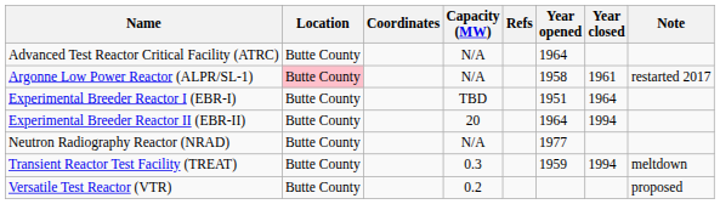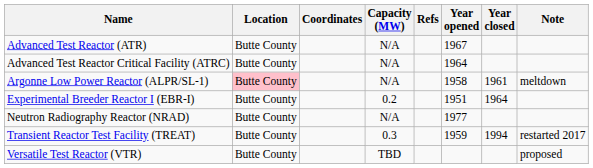 <table class="wikitable sortable">
 <tr>
 <th>Name</th>
 <th>Location</th>
 <th>Coordinates</th>
 <th>Capacity<br>(<a href='#'>MW</a>)</th>
 <th>Refs</th>
 <th>Year<br>opened</th>
 <th>Year<br>closed</th>
 <th>Note</th>
+</tr>
+<tr>
+<td><a href='#'>Advanced Test Reactor</a> (ATR)</td>
+<td>Butte County</td>
+<td></td>
+<td align="center">N/A</td>
+<td></td>
+<td>1967</td>
+<td></td>
+<td></td>
 </tr>
 <tr>
 <td>Advanced Test Reactor Critical Facility (ATRC)</td>
 <td>Butte County</td>
 <td></td>
 <td align="center">N/A</td>
 <td></td>
 <td>1964</td>
 <td></td>
 <td></td>
 </tr>
 <tr>
 <td><a href='#'>Argonne Low Power Reactor</a> (ALPR/SL-1)</td>
 <td style="background: pink;">Butte County</td>
 <td></td>
 <td align="center">N/A</td>
 <td></td>
 <td>1958</td>
 <td>1961</td>
-<td>restarted 2017</td>
+<td>meltdown</td>
 </tr>
 <tr>
 <td><a href='#'>Experimental Breeder Reactor I</a> (EBR-I)</td>
 <td>Butte County</td>
 <td></td>
-<td align="center">TBD</td>
+<td align="center">0.2</td>
 <td></td>
 <td>1951</td>
 <td>1964</td>
-<td></td>
-</tr>
-<tr>
-<td><a href='#'>Experimental Breeder Reactor II</a> (EBR-II)</td>
-<td>Butte County</td>
-<td></td>
-<td align="center">20</td>
-<td></td>
-<td>1964</td>
-<td>1994</td>
 <td></td>
 </tr>
 <tr>
 <td>Neutron Radiography Reactor (NRAD)</td>
 <td>Butte County</td>
 <td></td>
 <td align="center">N/A</td>
 <td></td>
 <td>1977</td>
 <td></td>
 <td></td>
 </tr>
 <tr>
 <td><a href='#'>Transient Reactor Test Facility</a> (TREAT)</td>
 <td>Butte County</td>
 <td></td>
 <td align="center">0.3</td>
 <td></td>
 <td>1959</td>
 <td>1994</td>
-<td>meltdown</td>
+<td>restarted 2017</td>
 </tr>
 <tr>
 <td><a href='#'>Versatile Test Reactor</a> (VTR)</td>
 <td>Butte County</td>
 <td></td>
-<td align="center">0.2</td>
+<td align="center">TBD</td>
 <td></td>
 <td></td>
 <td></td>
 <td>proposed</td>
 </tr>
 </table>
